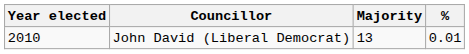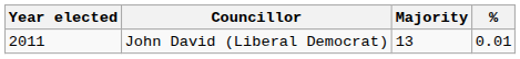 <table class="wikitable">
 <tr>
 <th>Year elected</th>
 <th>Councillor</th>
 <th>Majority</th>
 <th>%</th>
 </tr>
 <tr>
-<td>2010</td>
+<td>2011</td>
 <td>John David (Liberal Democrat)</td>
 <td>13</td>
 <td>0.01</td>
 </tr>
 </table>
